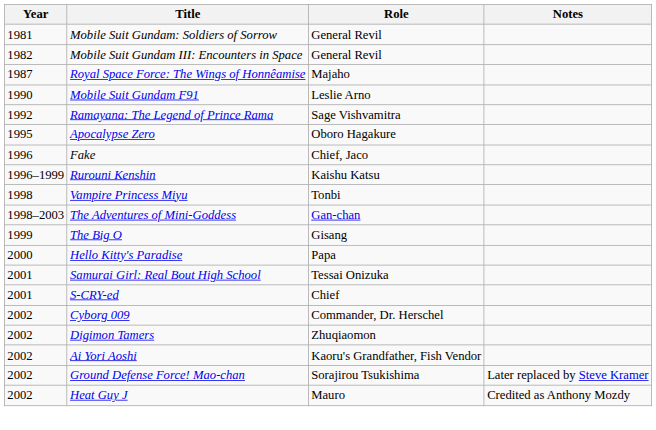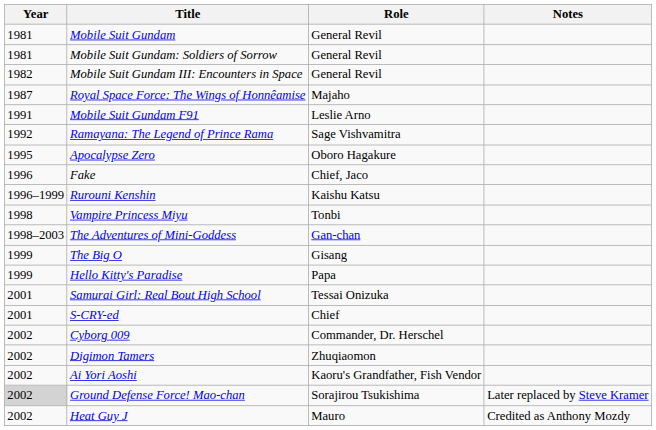 <table class="wikitable sortable">
 <tr>
 <th>Year</th>
 <th>Title</th>
 <th>Role</th>
 <th>Notes</th>
+</tr>
+<tr>
+<td>1981</td>
+<td><em><a href='#'>Mobile Suit Gundam</a></em></td>
+<td>General Revil</td>
+<td></td>
 </tr>
 <tr>
 <td>1981</td>
 <td><em>Mobile Suit Gundam: Soldiers of Sorrow</em></td>
 <td>General Revil</td>
 <td></td>
 </tr>
 <tr>
 <td>1982</td>
 <td><em>Mobile Suit Gundam III: Encounters in Space</em></td>
 <td>General Revil</td>
 <td></td>
 </tr>
 <tr>
 <td>1987</td>
 <td><em><a href='#'>Royal Space Force: The Wings of Honnêamise</a></em></td>
 <td>Majaho</td>
 <td></td>
 </tr>
 <tr>
-<td>1990</td>
+<td>1991</td>
 <td><em><a href='#'>Mobile Suit Gundam F91</a></em></td>
 <td>Leslie Arno</td>
 <td></td>
 </tr>
 <tr>
 <td>1992</td>
 <td><em><a href='#'>Ramayana: The Legend of Prince Rama</a></em></td>
 <td>Sage Vishvamitra</td>
 <td></td>
 </tr>
 <tr>
 <td>1995</td>
 <td><em><a href='#'>Apocalypse Zero</a></em></td>
 <td>Oboro Hagakure</td>
 <td></td>
 </tr>
 <tr>
 <td>1996</td>
 <td><em>Fake</em></td>
 <td>Chief, Jaco</td>
 <td></td>
 </tr>
 <tr>
 <td>1996–1999</td>
 <td><em><a href='#'>Rurouni Kenshin</a></em></td>
 <td>Kaishu Katsu</td>
 <td></td>
 </tr>
 <tr>
 <td>1998</td>
 <td><em><a href='#'>Vampire Princess Miyu</a></em></td>
 <td>Tonbi</td>
 <td></td>
 </tr>
 <tr>
 <td>1998–2003</td>
 <td><em><a href='#'>The Adventures of Mini-Goddess</a></em></td>
 <td><a href='#'>Gan-chan</a></td>
 <td></td>
 </tr>
 <tr>
 <td>1999</td>
 <td><em><a href='#'>The Big O</a></em></td>
 <td>Gisang</td>
 <td></td>
 </tr>
 <tr>
-<td>2000</td>
+<td>1999</td>
 <td><em><a href='#'>Hello Kitty's Paradise</a></em></td>
 <td>Papa</td>
 <td></td>
 </tr>
 <tr>
 <td>2001</td>
 <td><em><a href='#'>Samurai Girl: Real Bout High School</a></em></td>
 <td>Tessai Onizuka</td>
 <td></td>
 </tr>
 <tr>
 <td>2001</td>
 <td><em><a href='#'>S-CRY-ed</a></em></td>
 <td>Chief</td>
 <td></td>
 </tr>
 <tr>
 <td>2002</td>
 <td><em><a href='#'>Cyborg 009</a></em></td>
 <td>Commander, Dr. Herschel</td>
 <td></td>
 </tr>
 <tr>
 <td>2002</td>
 <td><em><a href='#'>Digimon Tamers</a></em></td>
 <td>Zhuqiaomon</td>
 <td></td>
 </tr>
 <tr>
 <td>2002</td>
 <td><em><a href='#'>Ai Yori Aoshi</a></em></td>
 <td>Kaoru's Grandfather, Fish Vendor</td>
 <td></td>
 </tr>
 <tr>
-<td>2002</td>
+<td style="background: lightgrey;">2002</td>
 <td><em><a href='#'>Ground Defense Force! Mao-chan</a></em></td>
 <td>Sorajirou Tsukishima</td>
 <td>Later replaced by <a href='#'>Steve Kramer</a></td>
 </tr>
 <tr>
 <td>2002</td>
 <td><em><a href='#'>Heat Guy J</a></em></td>
 <td>Mauro</td>
 <td>Credited as Anthony Mozdy</td>
 </tr>
 </table>
